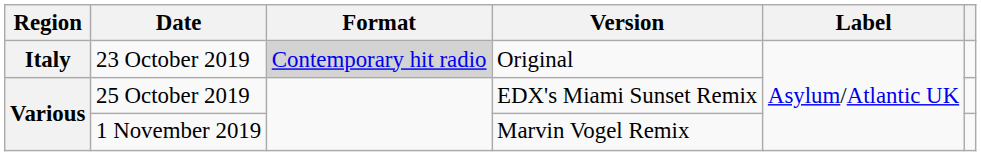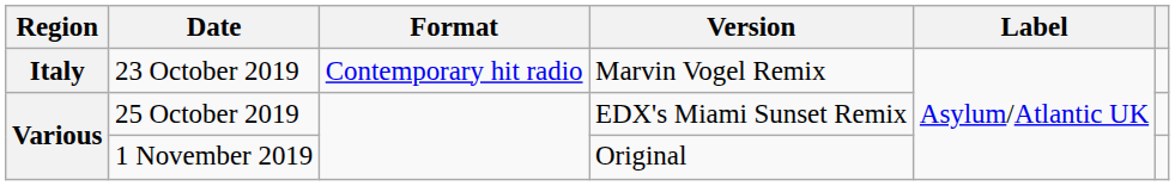 <table class="wikitable plainrowheaders">
 <tr>
 <th scope="col">Region</th>
 <th scope="col">Date</th>
 <th scope="col">Format</th>
 <th scope="col">Version</th>
 <th scope="col">Label</th>
 <th scope="col"></th>
 </tr>
 <tr>
 <th scope="row">Italy</th>
 <td>23 October 2019</td>
-<td style="background: lightgrey;"><a href='#'>Contemporary hit radio</a></td>
-<td>Original</td>
+<td><a href='#'>Contemporary hit radio</a></td>
+<td>Marvin Vogel Remix</td>
 <td rowspan="3"><a href='#'>Asylum</a>/<a href='#'>Atlantic UK</a></td>
 <td align="center"></td>
 </tr>
 <tr>
 <th scope="row" rowspan="2">Various</th>
 <td>25 October 2019</td>
 <td rowspan="2"></td>
 <td>EDX's Miami Sunset Remix</td>
 <td align="center"></td>
 </tr>
 <tr>
 <td>1 November 2019</td>
-<td>Marvin Vogel Remix</td>
+<td>Original</td>
 <td></td>
 </tr>
 </table>
